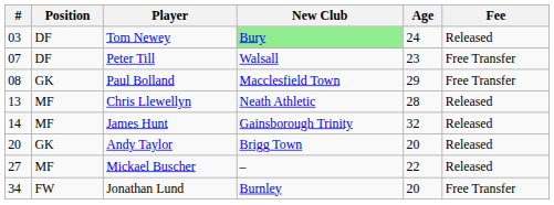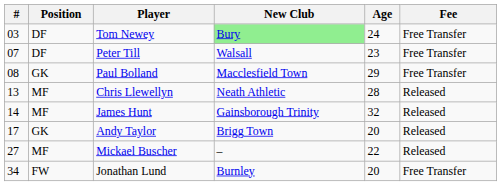 <table class="wikitable" style="text-align:center; font-size:95%;width:50%; text-align:left">
 <tr>
 <th>#</th>
 <th>Position</th>
 <th>Player</th>
 <th>New Club</th>
 <th>Age</th>
 <th>Fee</th>
 </tr>
 <tr>
 <td>03</td>
 <td>DF</td>
 <td> <a href='#'>Tom Newey</a></td>
 <td style="background: lightgreen;"><a href='#'>Bury</a></td>
 <td>24</td>
-<td>Released</td>
+<td>Free Transfer</td>
 </tr>
 <tr>
 <td>07</td>
 <td>DF</td>
 <td> <a href='#'>Peter Till</a></td>
 <td><a href='#'>Walsall</a></td>
 <td>23</td>
 <td>Free Transfer</td>
 </tr>
 <tr>
 <td>08</td>
 <td>GK</td>
 <td> <a href='#'>Paul Bolland</a></td>
 <td><a href='#'>Macclesfield Town</a></td>
 <td>29</td>
 <td>Free Transfer</td>
 </tr>
 <tr>
 <td>13</td>
 <td>MF</td>
 <td> <a href='#'>Chris Llewellyn</a></td>
 <td><a href='#'>Neath Athletic</a></td>
 <td>28</td>
 <td>Released</td>
 </tr>
 <tr>
 <td>14</td>
 <td>MF</td>
 <td> <a href='#'>James Hunt</a></td>
 <td><a href='#'>Gainsborough Trinity</a></td>
 <td>32</td>
 <td>Released</td>
 </tr>
 <tr>
-<td>20</td>
+<td>17</td>
 <td>GK</td>
 <td> <a href='#'>Andy Taylor</a></td>
 <td><a href='#'>Brigg Town</a></td>
 <td>20</td>
 <td>Released</td>
 </tr>
 <tr>
 <td>27</td>
 <td>MF</td>
 <td> <a href='#'>Mickael Buscher</a></td>
 <td>–</td>
 <td>22</td>
 <td>Released</td>
 </tr>
 <tr>
 <td>34</td>
 <td>FW</td>
 <td> Jonathan Lund</td>
 <td><a href='#'>Burnley</a></td>
 <td>20</td>
 <td>Free Transfer</td>
 </tr>
 </table>
